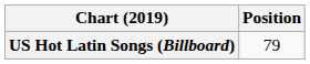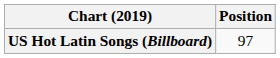 <table class="wikitable plainrowheaders sortable" style="text-align:center">
 <tr>
 <th scope="col">Chart (2019)</th>
 <th scope="col">Position</th>
 </tr>
 <tr>
 <th scope="row">US Hot Latin Songs (<em>Billboard</em>)</th>
-<td>79</td>
+<td>97</td>
 </tr>
 </table>
